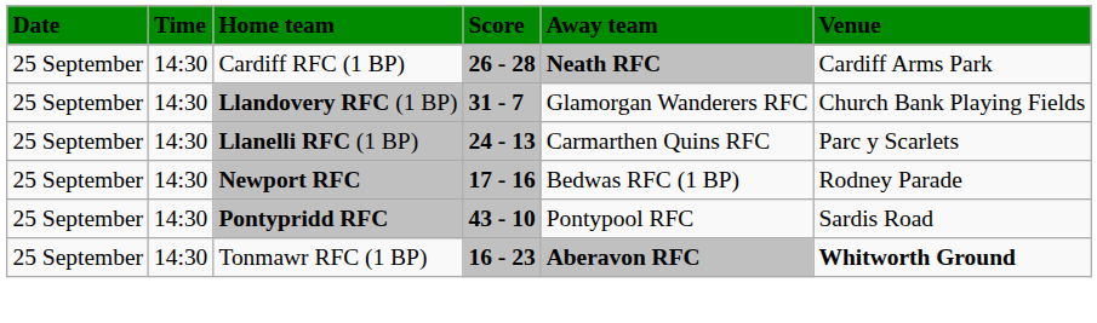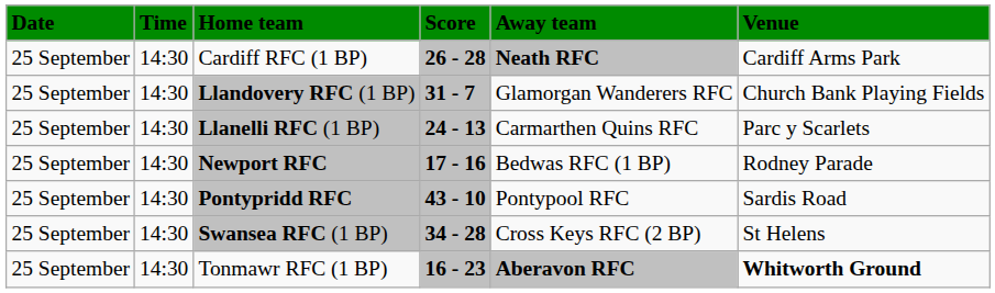 <table class="wikitable" style="margin:0.5em auto; font-size:95%">
 <tr bgcolor="#008B00">
 <td><strong>Date</strong></td>
 <td><strong>Time</strong></td>
 <td><strong>Home team</strong></td>
 <td><strong>Score</strong></td>
 <td><strong>Away team</strong></td>
 <td><strong>Venue</strong></td>
 </tr>
 <tr>
 <td>25 September</td>
 <td>14:30</td>
 <td>Cardiff RFC (1 BP)</td>
 <td bgcolor="silver"><strong>26 - 28</strong></td>
 <td bgcolor="silver"><strong>Neath RFC</strong></td>
 <td>Cardiff Arms Park</td>
 </tr>
 <tr>
 <td>25 September</td>
 <td>14:30</td>
 <td bgcolor="silver"><strong>Llandovery RFC</strong> (1 BP)</td>
 <td bgcolor="silver"><strong>31 - 7</strong></td>
 <td>Glamorgan Wanderers RFC</td>
 <td>Church Bank Playing Fields</td>
 </tr>
 <tr>
 <td>25 September</td>
 <td>14:30</td>
 <td bgcolor="silver"><strong>Llanelli RFC</strong> (1 BP)</td>
 <td bgcolor="silver"><strong>24 - 13</strong></td>
 <td>Carmarthen Quins RFC</td>
 <td>Parc y Scarlets</td>
 </tr>
 <tr>
 <td>25 September</td>
 <td>14:30</td>
 <td bgcolor="silver"><strong>Newport RFC</strong></td>
 <td bgcolor="silver"><strong>17 - 16</strong></td>
 <td>Bedwas RFC (1 BP)</td>
 <td>Rodney Parade</td>
 </tr>
 <tr>
 <td>25 September</td>
 <td>14:30</td>
 <td bgcolor="silver"><strong>Pontypridd RFC</strong></td>
 <td bgcolor="silver"><strong>43 - 10</strong></td>
 <td>Pontypool RFC</td>
 <td>Sardis Road</td>
 </tr>
 <tr>
 <td>25 September</td>
 <td>14:30</td>
+<td bgcolor="silver"><strong>Swansea RFC</strong> (1 BP)</td>
+<td bgcolor="silver"><strong>34 - 28</strong></td>
+<td>Cross Keys RFC (2 BP)</td>
+<td>St Helens</td>
+</tr>
+<tr>
+<td>25 September</td>
+<td>14:30</td>
 <td>Tonmawr RFC (1 BP)</td>
 <td bgcolor="silver"><strong>16 - 23</strong></td>
 <td bgcolor="silver"><strong>Aberavon RFC</strong></td>
 <td><strong>Whitworth Ground</strong></td>
 </tr>
 </table>
